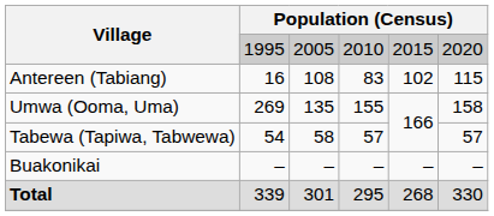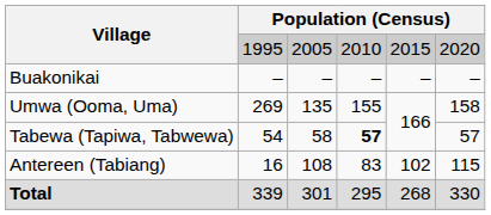 <table class="wikitable">
 <tr style="background: #cccccc;">
 <th rowspan="2" align ="left">Village</th>
 <th colspan="5" align="center">Population (Census)</th>
 </tr>
 <tr style="background: #cccccc;">
 <td align="right">1995</td>
 <td align="right">2005</td>
 <td align="right">2010</td>
 <td align="right">2015</td>
 <td align="right">2020</td>
 </tr>
 <tr>
-<td>Antereen (Tabiang)</td>
-<td align="right">16</td>
-<td align="right">108</td>
-<td align="right">83</td>
-<td align="right">102</td>
-<td align="right">115</td>
+<td>Buakonikai</td>
+<td align="right">–</td>
+<td align="right">–</td>
+<td align="right">–</td>
+<td align="right">–</td>
+<td align="right">–</td>
 </tr>
 <tr>
 <td>Umwa (Ooma, Uma)</td>
 <td align="right">269</td>
 <td align="right">135</td>
 <td align="right">155</td>
 <td rowspan="2" align="right">166</td>
 <td align="right">158</td>
 </tr>
 <tr>
 <td>Tabewa (Tapiwa, Tabwewa)</td>
 <td align="right">54</td>
 <td align="right">58</td>
-<td align="right">57</td>
+<td align="right"><strong>57</strong></td>
 <td align="right">57</td>
 </tr>
 <tr>
-<td>Buakonikai</td>
-<td align="right">–</td>
-<td align="right">–</td>
-<td align="right">–</td>
-<td align="right">–</td>
-<td align="right">–</td>
+<td>Antereen (Tabiang)</td>
+<td align="right">16</td>
+<td align="right">108</td>
+<td align="right">83</td>
+<td align="right">102</td>
+<td align="right">115</td>
 </tr>
 <tr style="background: #dddddd;">
 <td><strong>Total</strong></td>
 <td align="right">339</td>
 <td align="right">301</td>
 <td align="right">295</td>
 <td align="right">268</td>
 <td align="right">330</td>
 </tr>
 <tr>
 </tr>
 </table>
